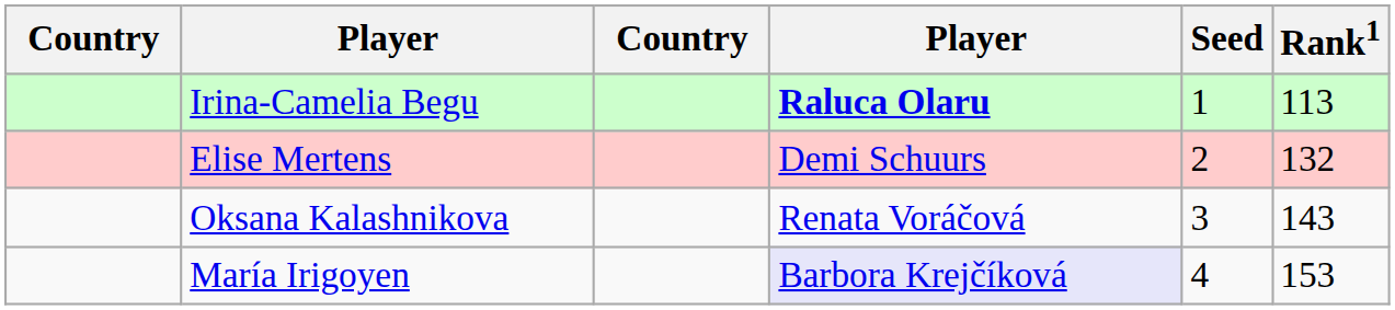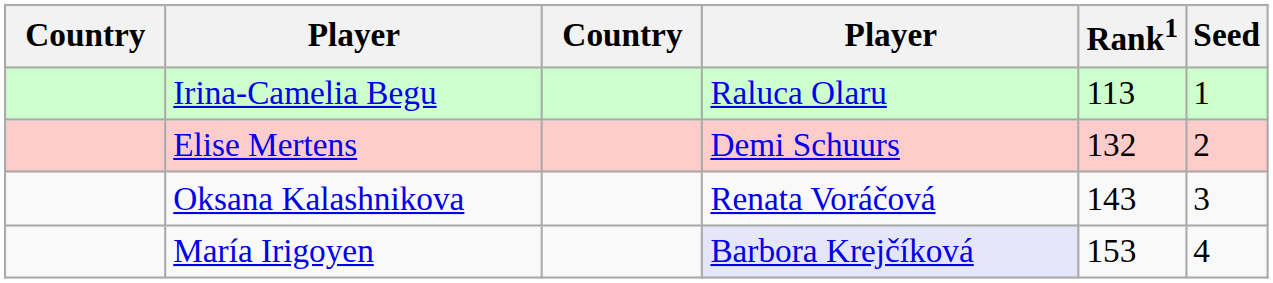 <table class="sortable wikitable">
 <tr>
 <th width="70">Country</th>
 <th width="175">Player</th>
 <th width="70">Country</th>
 <th width="175">Player</th>
+<th>Rank<sup>1</sup></th>
 <th>Seed</th>
-<th>Rank<sup>1</sup></th>
 </tr>
 <tr style="background:#cfc;">
 <td></td>
 <td><a href='#'>Irina-Camelia Begu</a></td>
 <td></td>
-<td><strong><a href='#'>Raluca Olaru</a></strong></td>
+<td><a href='#'>Raluca Olaru</a></td>
+<td>113</td>
 <td>1</td>
-<td>113</td>
 </tr>
 <tr style="background:#fcc;">
 <td></td>
 <td><a href='#'>Elise Mertens</a></td>
 <td></td>
 <td><a href='#'>Demi Schuurs</a></td>
+<td>132</td>
 <td>2</td>
-<td>132</td>
 </tr>
 <tr>
 <td></td>
 <td><a href='#'>Oksana Kalashnikova</a></td>
 <td></td>
 <td><a href='#'>Renata Voráčová</a></td>
+<td>143</td>
 <td>3</td>
-<td>143</td>
 </tr>
 <tr>
 <td></td>
 <td><a href='#'>María Irigoyen</a></td>
 <td></td>
 <td style="background: lavender;"><a href='#'>Barbora Krejčíková</a></td>
+<td>153</td>
 <td>4</td>
-<td>153</td>
 </tr>
 </table>
